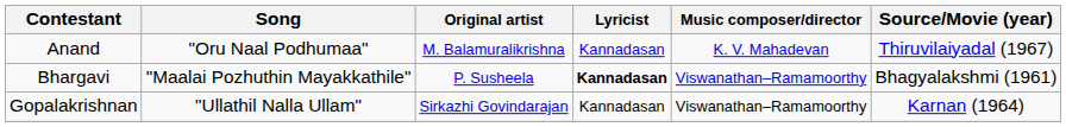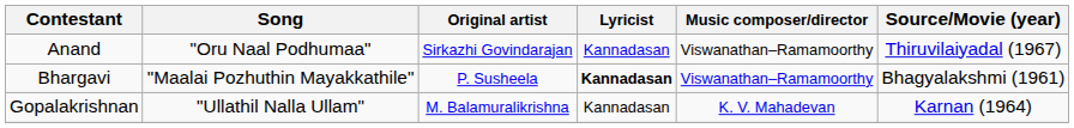 <table class="wikitable sortable" style="text-align: center; width: auto;">
 <tr style="background:lightgrey; text-align:center;">
 <th>Contestant</th>
 <th>Song</th>
 <th><small>Original artist</small></th>
 <th><small>Lyricist </small></th>
 <th><small>Music composer/director</small></th>
 <th>Source/Movie (year)</th>
 </tr>
 <tr>
 <td>Anand</td>
 <td>"Oru Naal Podhumaa"</td>
-<td><small><a href='#'>M. Balamuralikrishna</a></small></td>
+<td><small><a href='#'>Sirkazhi Govindarajan</a></small></td>
 <td><small><a href='#'>Kannadasan</a></small></td>
-<td><small><a href='#'>K. V. Mahadevan</a></small></td>
+<td><small>Viswanathan–Ramamoorthy</small></td>
 <td><a href='#'>Thiruvilaiyadal</a> (1967)</td>
 </tr>
 <tr>
 <td>Bhargavi</td>
 <td>"Maalai Pozhuthin Mayakkathile"</td>
 <td><small><a href='#'>P. Susheela</a></small></td>
 <td><strong><small>Kannadasan</small></strong></td>
 <td><small><a href='#'>Viswanathan–Ramamoorthy</a></small></td>
 <td>Bhagyalakshmi (1961)</td>
 </tr>
 <tr>
 <td>Gopalakrishnan</td>
 <td>"Ullathil Nalla Ullam"</td>
-<td><small><a href='#'>Sirkazhi Govindarajan</a></small></td>
+<td><small><a href='#'>M. Balamuralikrishna</a></small></td>
 <td><small>Kannadasan</small></td>
-<td><small>Viswanathan–Ramamoorthy</small></td>
+<td><small><a href='#'>K. V. Mahadevan</a></small></td>
 <td><a href='#'>Karnan</a> (1964)</td>
 </tr>
 <tr>
 </tr>
 </table>
